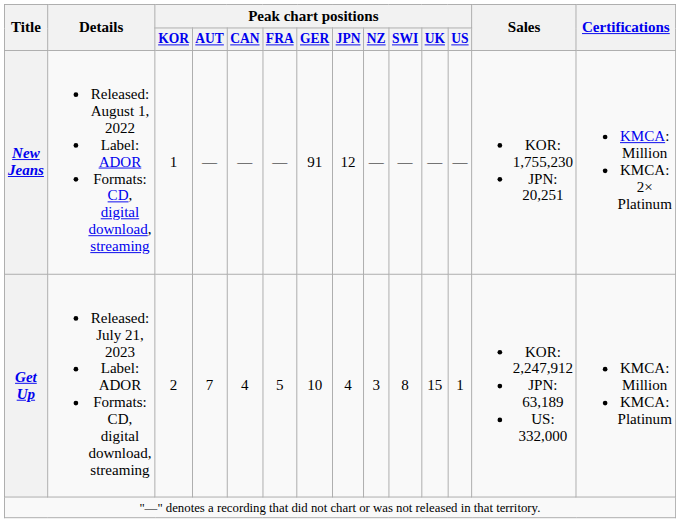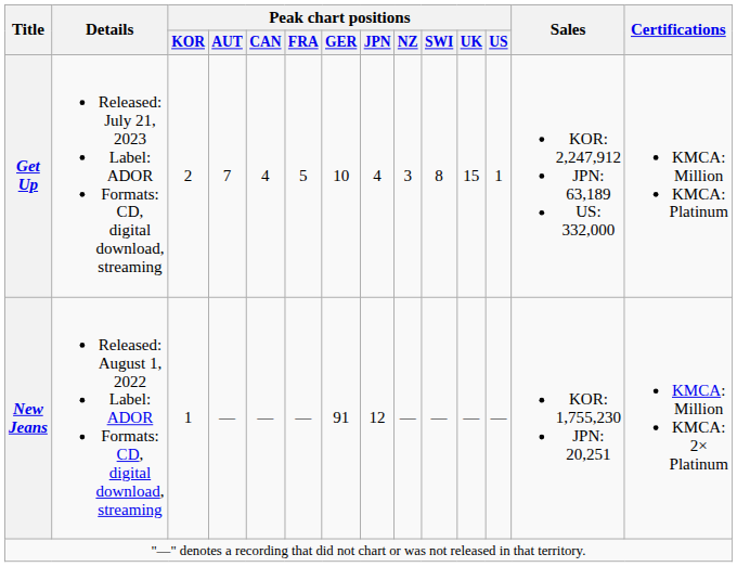 <table class="wikitable plainrowheaders" style="text-align:center">
 <tr>
 <th scope="col" rowspan="2">Title</th>
 <th scope="col" rowspan="2">Details</th>
 <th scope="col" colspan="10">Peak chart positions</th>
 <th scope="col" rowspan="2">Sales</th>
 <th scope="col" rowspan="2"><a href='#'>Certifications</a></th>
 </tr>
 <tr>
 <th scope="col" style="font-size:90%; width:2.85em"><a href='#'>KOR</a><br></th>
 <th scope="col" style="width:2.5em;font-size:90%"><a href='#'>AUT</a><br></th>
 <th scope="col" style="width:2.5em;font-size:90%"><a href='#'>CAN</a><br></th>
 <th scope="col" style="font-size:90%; width:2.85em"><a href='#'>FRA</a><br></th>
 <th scope="col" style="width:2.5em;font-size:90%"><a href='#'>GER</a><br></th>
 <th scope="col" style="font-size:90%; width:2.85em"><a href='#'>JPN</a><br></th>
 <th scope="col" style="font-size:90%; width:2.85em"><a href='#'>NZ</a><br></th>
 <th scope="col" style="width:2.5em;font-size:90%"><a href='#'>SWI</a><br></th>
 <th scope="col" style="width:2.5em;font-size:90%"><a href='#'>UK</a><br></th>
 <th scope="col" style="font-size:90%; width:2.85em"><a href='#'>US</a><br></th>
 </tr>
 <tr>
+<th scope="row"><em><a href='#'>Get Up</a></em></th>
+<td><br><ul><li>Released: July 21, 2023</li><li>Label: ADOR</li><li>Formats: CD, digital download, streaming</li></ul></td>
+<td>2</td>
+<td>7</td>
+<td>4</td>
+<td>5</td>
+<td>10</td>
+<td>4</td>
+<td>3</td>
+<td>8</td>
+<td>15</td>
+<td>1</td>
+<td><br><ul><li>KOR: 2,247,912</li><li>JPN: 63,189</li><li>US: 332,000</li></ul></td>
+<td><br><ul><li>KMCA: Million</li><li>KMCA: Platinum </li></ul></td>
+</tr>
+<tr>
 <th scope="row"><em><a href='#'>New Jeans</a></em></th>
 <td><br><ul><li>Released: August 1, 2022</li><li>Label: <a href='#'>ADOR</a></li><li>Formats: <a href='#'>CD</a>, <a href='#'>digital download</a>, <a href='#'>streaming</a></li></ul></td>
 <td>1</td>
 <td>—</td>
 <td>—</td>
 <td>—</td>
 <td>91</td>
 <td>12</td>
 <td>—</td>
 <td>—</td>
 <td>—</td>
 <td>—</td>
 <td><br><ul><li>KOR: 1,755,230</li><li>JPN: 20,251</li></ul></td>
 <td><br><ul><li><a href='#'>KMCA</a>: Million</li><li>KMCA: 2× Platinum </li></ul></td>
 </tr>
 <tr>
-<th scope="row"><em><a href='#'>Get Up</a></em></th>
-<td><br><ul><li>Released: July 21, 2023</li><li>Label: ADOR</li><li>Formats: CD, digital download, streaming</li></ul></td>
-<td>2</td>
-<td>7</td>
-<td>4</td>
-<td>5</td>
-<td>10</td>
-<td>4</td>
-<td>3</td>
-<td>8</td>
-<td>15</td>
-<td>1</td>
-<td><br><ul><li>KOR: 2,247,912</li><li>JPN: 63,189</li><li>US: 332,000</li></ul></td>
-<td><br><ul><li>KMCA: Million</li><li>KMCA: Platinum </li></ul></td>
-</tr>
-<tr>
 <td colspan="14" style="font-size:85%">"—" denotes a recording that did not chart or was not released in that territory.</td>
 </tr>
 </table>
